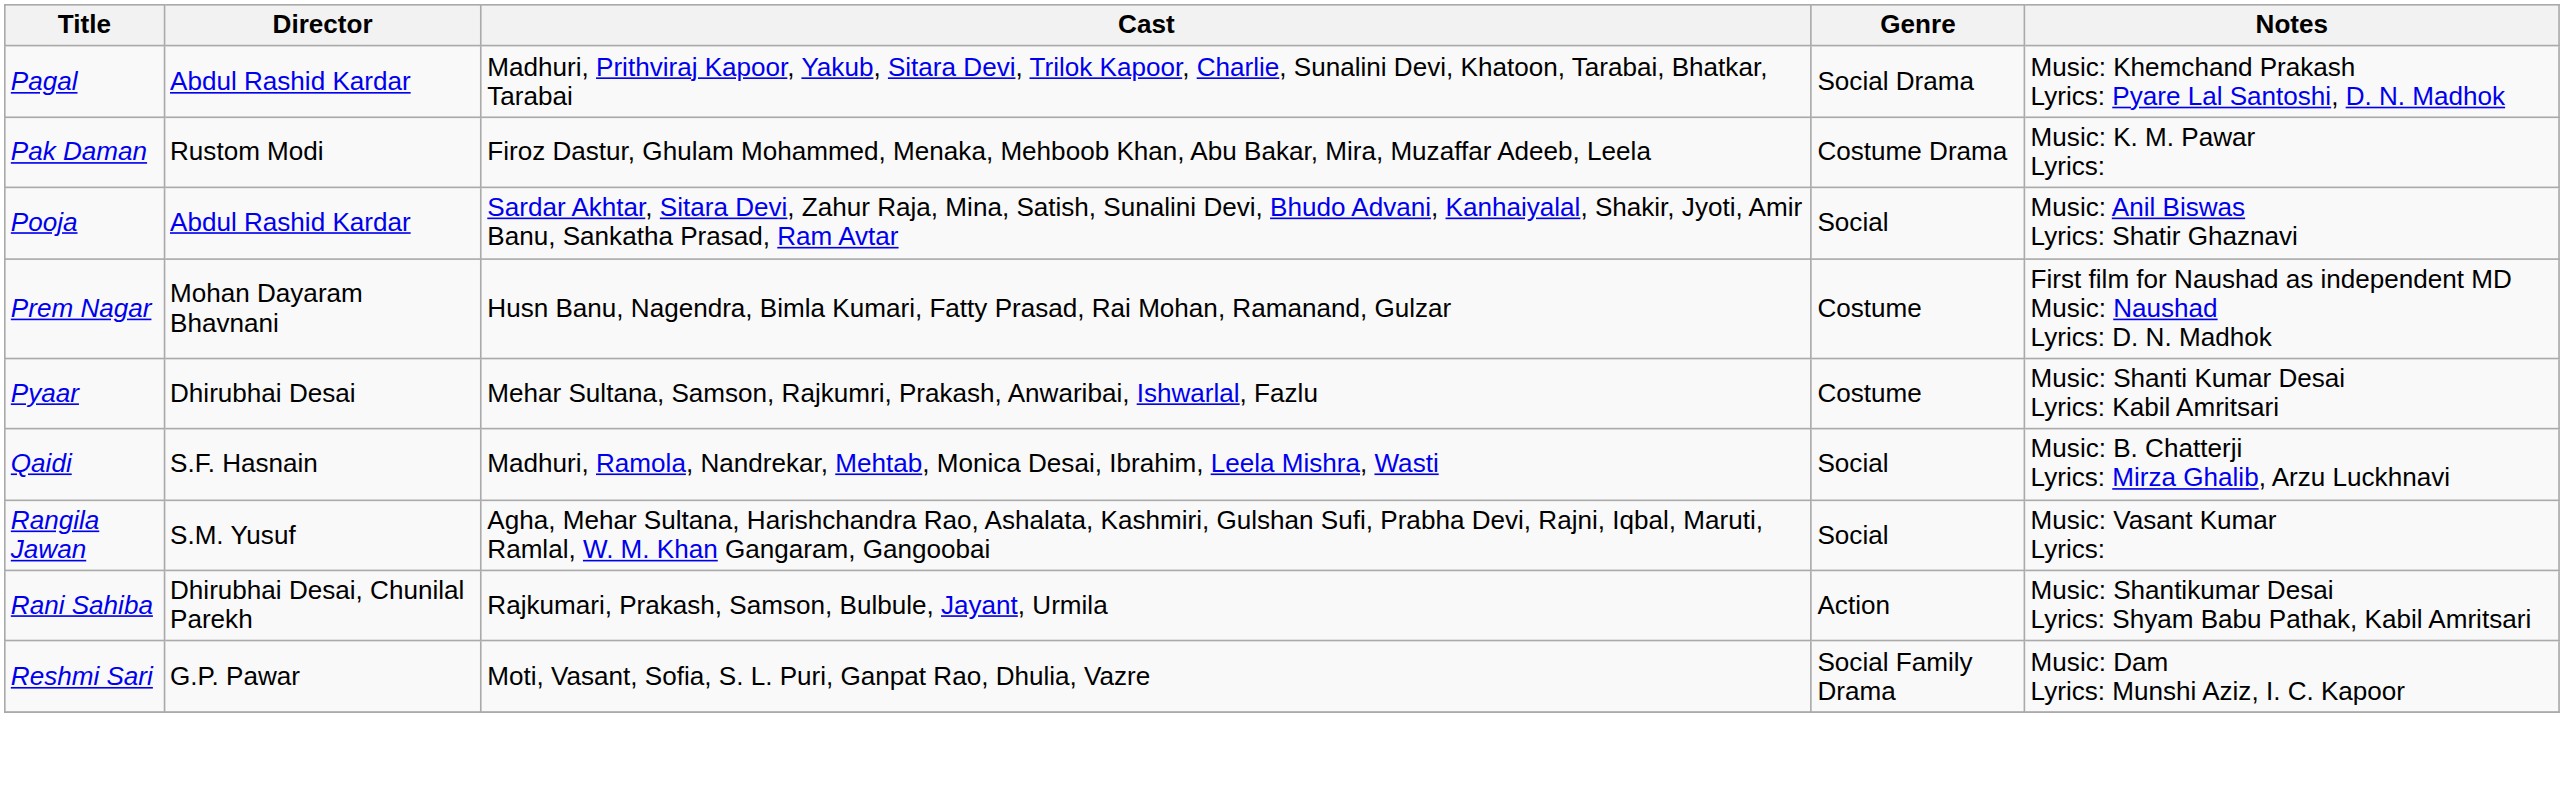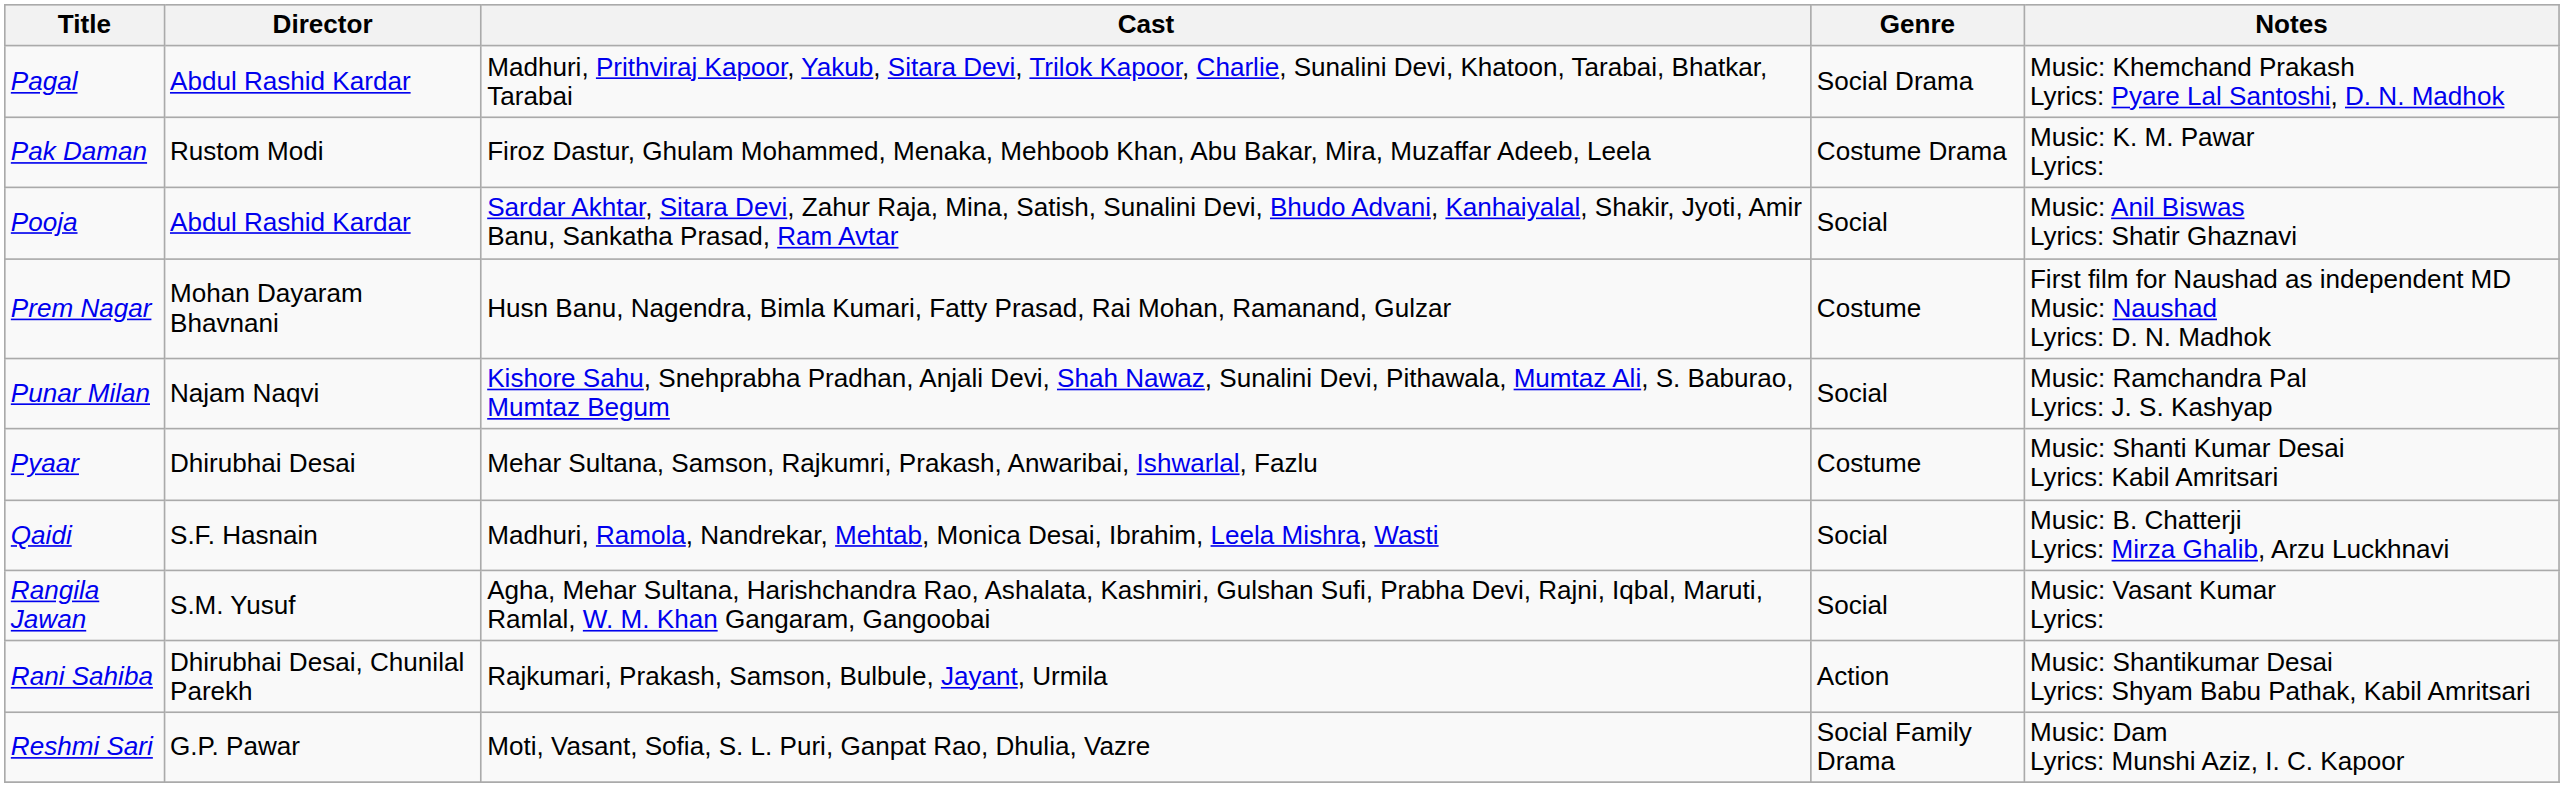 <table class="wikitable">
 <tr>
 <th>Title</th>
 <th>Director</th>
 <th>Cast</th>
 <th>Genre</th>
 <th>Notes</th>
 </tr>
 <tr>
 <td><em><a href='#'>Pagal</a></em></td>
 <td><a href='#'>Abdul Rashid Kardar</a></td>
 <td>Madhuri, <a href='#'>Prithviraj Kapoor</a>, <a href='#'>Yakub</a>, <a href='#'>Sitara Devi</a>, <a href='#'>Trilok Kapoor</a>, <a href='#'>Charlie</a>, Sunalini Devi, Khatoon, Tarabai, Bhatkar, Tarabai</td>
 <td>Social Drama</td>
 <td>Music: Khemchand Prakash<br>Lyrics: <a href='#'>Pyare Lal Santoshi</a>, <a href='#'>D. N. Madhok</a></td>
 </tr>
 <tr>
 <td><em><a href='#'>Pak Daman</a></em></td>
 <td>Rustom Modi</td>
 <td>Firoz Dastur, Ghulam Mohammed, Menaka, Mehboob Khan, Abu Bakar, Mira, Muzaffar Adeeb, Leela</td>
 <td>Costume Drama</td>
 <td>Music: K. M. Pawar<br>Lyrics:</td>
 </tr>
 <tr>
 <td><em><a href='#'>Pooja</a></em></td>
 <td><a href='#'>Abdul Rashid Kardar</a></td>
 <td><a href='#'>Sardar Akhtar</a>, <a href='#'>Sitara Devi</a>, Zahur Raja, Mina, Satish, Sunalini Devi, <a href='#'>Bhudo Advani</a>, <a href='#'>Kanhaiyalal</a>, Shakir, Jyoti, Amir Banu, Sankatha Prasad, <a href='#'>Ram Avtar</a></td>
 <td>Social</td>
 <td>Music: <a href='#'>Anil Biswas</a><br>Lyrics: Shatir Ghaznavi</td>
 </tr>
 <tr>
 <td><em><a href='#'>Prem Nagar</a></em></td>
 <td>Mohan Dayaram Bhavnani</td>
 <td>Husn Banu, Nagendra, Bimla Kumari, Fatty Prasad, Rai Mohan, Ramanand, Gulzar</td>
 <td>Costume</td>
 <td>First film for Naushad as independent MD Music: <a href='#'>Naushad</a><br>Lyrics: D. N. Madhok</td>
+</tr>
+<tr>
+<td><em><a href='#'>Punar Milan</a></em></td>
+<td>Najam Naqvi</td>
+<td><a href='#'>Kishore Sahu</a>, Snehprabha Pradhan, Anjali Devi, <a href='#'>Shah Nawaz</a>, Sunalini Devi, Pithawala, <a href='#'>Mumtaz Ali</a>, S. Baburao, <a href='#'>Mumtaz Begum</a></td>
+<td>Social</td>
+<td>Music: Ramchandra Pal<br>Lyrics: J. S. Kashyap</td>
 </tr>
 <tr>
 <td><em><a href='#'>Pyaar</a></em></td>
 <td>Dhirubhai Desai</td>
 <td>Mehar Sultana, Samson, Rajkumri, Prakash, Anwaribai, <a href='#'>Ishwarlal</a>, Fazlu</td>
 <td>Costume</td>
 <td>Music: Shanti Kumar Desai <br>Lyrics: Kabil Amritsari</td>
 </tr>
 <tr>
 <td><em><a href='#'>Qaidi</a></em></td>
 <td>S.F. Hasnain</td>
 <td>Madhuri, <a href='#'>Ramola</a>, Nandrekar, <a href='#'>Mehtab</a>, Monica Desai, Ibrahim, <a href='#'>Leela Mishra</a>, <a href='#'>Wasti</a></td>
 <td>Social</td>
 <td>Music: B. Chatterji<br>Lyrics: <a href='#'>Mirza Ghalib</a>, Arzu Luckhnavi</td>
 </tr>
 <tr>
 <td><em><a href='#'>Rangila Jawan</a></em></td>
 <td>S.M. Yusuf</td>
 <td>Agha, Mehar Sultana, Harishchandra Rao, Ashalata, Kashmiri, Gulshan Sufi, Prabha Devi, Rajni, Iqbal, Maruti, Ramlal, <a href='#'>W. M. Khan</a> Gangaram, Gangoobai</td>
 <td>Social</td>
 <td>Music: Vasant Kumar<br>Lyrics:</td>
 </tr>
 <tr>
 <td><em><a href='#'>Rani Sahiba</a></em></td>
 <td>Dhirubhai Desai, Chunilal Parekh</td>
 <td>Rajkumari, Prakash, Samson, Bulbule, <a href='#'>Jayant</a>, Urmila</td>
 <td>Action</td>
 <td>Music: Shantikumar Desai<br>Lyrics: Shyam Babu Pathak, Kabil Amritsari</td>
 </tr>
 <tr>
 <td><em><a href='#'>Reshmi Sari</a></em></td>
 <td>G.P. Pawar</td>
 <td>Moti, Vasant, Sofia, S. L. Puri, Ganpat Rao, Dhulia, Vazre</td>
 <td>Social Family Drama</td>
 <td>Music: Dam<br>Lyrics: Munshi Aziz, I. C. Kapoor</td>
 </tr>
 <tr>
 </tr>
 </table>
